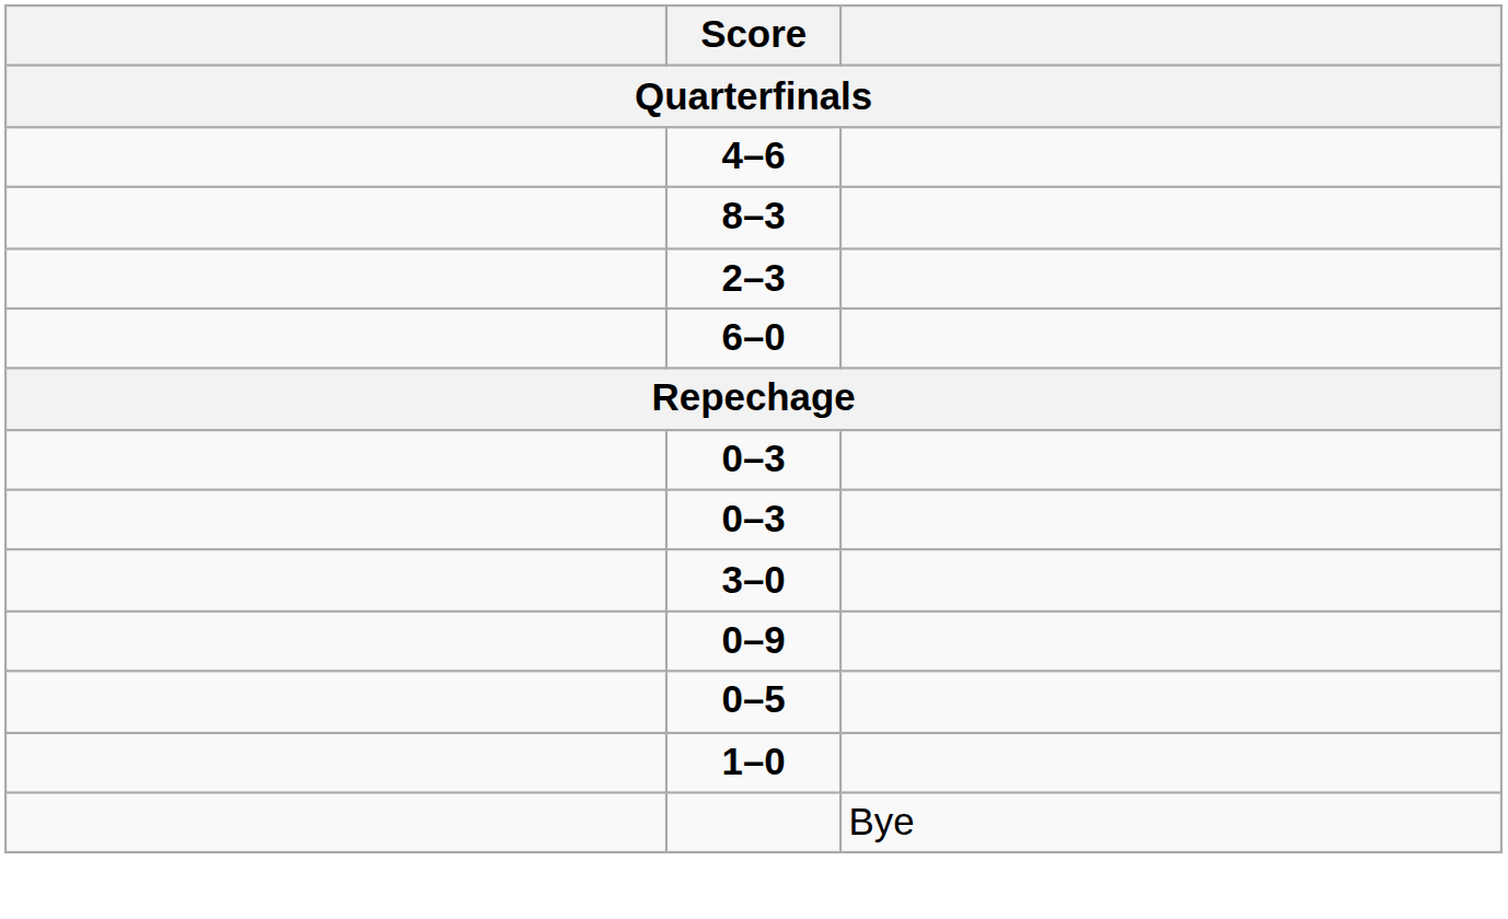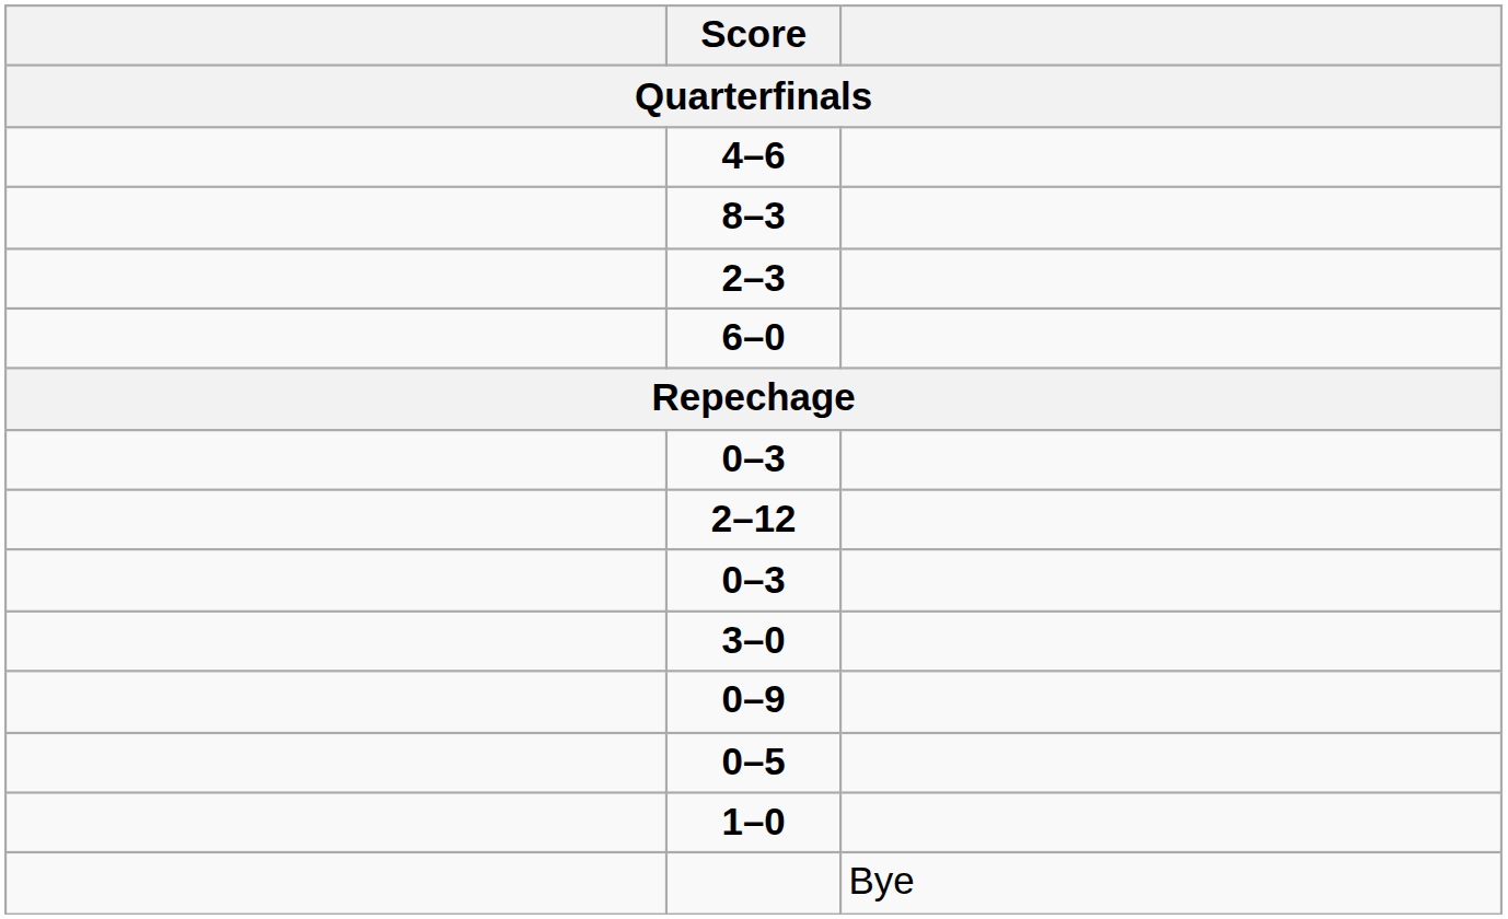 <table class="wikitable" style="text-align: left;">
 <tr>
 <th align="right" width="270"></th>
 <th width="65">Score</th>
 <th align="left" width="270"></th>
 </tr>
 <tr>
 <th colspan="3">Quarterfinals</th>
 </tr>
 <tr>
 <td></td>
 <td align=center><strong>4–6</strong></td>
 <td><strong></strong></td>
 </tr>
 <tr>
 <td><strong></strong></td>
 <td align=center><strong>8–3</strong></td>
 <td></td>
 </tr>
 <tr>
 <td></td>
 <td align=center><strong>2–3</strong></td>
 <td><strong></strong></td>
 </tr>
 <tr>
 <td><strong></strong></td>
 <td align=center><strong>6–0</strong></td>
 <td></td>
 </tr>
 <tr>
 <th colspan="3">Repechage</th>
 </tr>
 <tr>
 <td></td>
 <td align=center><strong>0–3</strong></td>
 <td><strong></strong></td>
 </tr>
 <tr>
 <td></td>
+<td align=center><strong>2–12</strong></td>
+<td><strong></strong></td>
+</tr>
+<tr>
+<td></td>
 <td align=center><strong>0–3</strong></td>
 <td><strong></strong></td>
 </tr>
 <tr>
 <td><strong></strong></td>
 <td align=center><strong>3–0</strong></td>
 <td></td>
 </tr>
 <tr>
 <td></td>
 <td align=center><strong>0–9</strong></td>
 <td><strong></strong></td>
 </tr>
 <tr>
 <td></td>
 <td align=center><strong>0–5</strong></td>
 <td><strong></strong></td>
 </tr>
 <tr>
 <td><strong></strong></td>
 <td align=center><strong>1–0</strong></td>
 <td></td>
 </tr>
 <tr>
 <td><strong></strong></td>
 <td></td>
 <td>Bye</td>
 </tr>
 </table>
